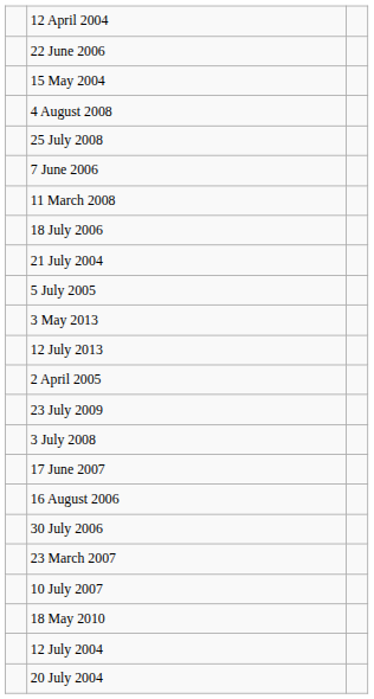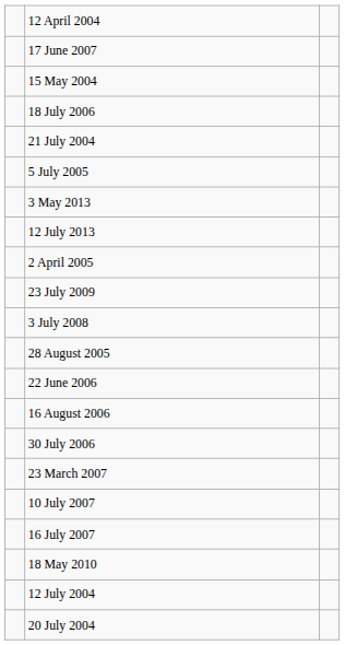 <table class="wikitable" style="font-size: 89%; float: left; width: 26em; margin-right: 1em; height: 700px">
 <tr>
 <td></td>
 <td>12 April 2004</td>
 <td></td>
 </tr>
 <tr>
 <td></td>
-<td>22 June 2006</td>
+<td>17 June 2007</td>
 <td></td>
 </tr>
 <tr>
 <td></td>
 <td>15 May 2004</td>
-<td></td>
-</tr>
-<tr>
-<td></td>
-<td>4 August 2008</td>
-<td></td>
-</tr>
-<tr>
-<td></td>
-<td>25 July 2008</td>
-<td></td>
-</tr>
-<tr>
-<td></td>
-<td>7 June 2006</td>
-<td></td>
-</tr>
-<tr>
-<td></td>
-<td>11 March 2008</td>
 <td></td>
 </tr>
 <tr>
 <td></td>
 <td>18 July 2006</td>
 <td></td>
 </tr>
 <tr>
 <td></td>
 <td>21 July 2004</td>
 <td></td>
 </tr>
 <tr>
 <td></td>
 <td>5 July 2005</td>
 <td></td>
 </tr>
 <tr>
 <td></td>
 <td>3 May 2013</td>
 <td></td>
 </tr>
 <tr>
 <td></td>
 <td>12 July 2013</td>
 <td></td>
 </tr>
 <tr>
 <td></td>
 <td>2 April 2005</td>
 <td></td>
 </tr>
 <tr>
 <td></td>
 <td>23 July 2009</td>
 <td></td>
 </tr>
 <tr>
 <td></td>
 <td>3 July 2008</td>
 <td></td>
 </tr>
 <tr>
 <td></td>
-<td>17 June 2007</td>
+<td>28 August 2005</td>
+<td></td>
+</tr>
+<tr>
+<td></td>
+<td>22 June 2006</td>
 <td></td>
 </tr>
 <tr>
 <td></td>
 <td>16 August 2006</td>
 <td></td>
 </tr>
 <tr>
 <td></td>
 <td>30 July 2006</td>
 <td></td>
 </tr>
 <tr>
 <td></td>
 <td>23 March 2007</td>
 <td></td>
 </tr>
 <tr>
 <td></td>
 <td>10 July 2007</td>
 <td></td>
 </tr>
 <tr>
 <td></td>
+<td>16 July 2007</td>
+<td></td>
+</tr>
+<tr>
+<td></td>
 <td>18 May 2010</td>
 <td></td>
 </tr>
 <tr>
 <td></td>
 <td>12 July 2004</td>
 <td></td>
 </tr>
 <tr>
 <td></td>
 <td>20 July 2004</td>
 <td></td>
 </tr>
 </table>
